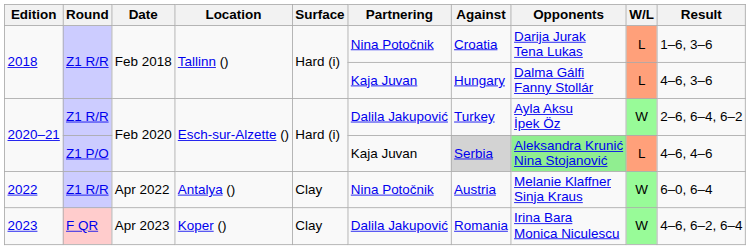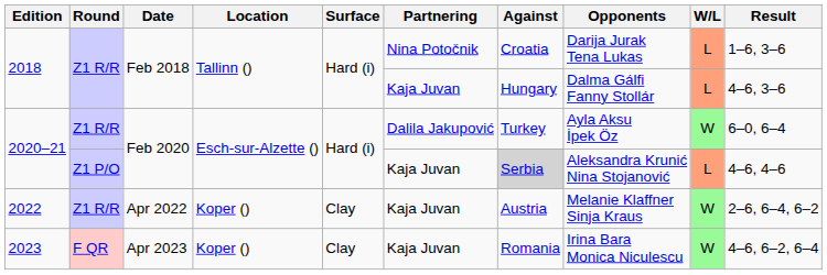 <table class="wikitable">
 <tr style="background:#eee;">
 <th>Edition</th>
 <th>Round</th>
 <th>Date</th>
 <th>Location</th>
 <th>Surface</th>
 <th>Partnering</th>
 <th>Against</th>
 <th>Opponents</th>
 <th>W/L</th>
 <th>Result</th>
 </tr>
 <tr>
 <td rowspan="2"><a href='#'>2018</a></td>
 <td bgcolor=#ccf rowspan="2"><a href='#'>Z1 R/R</a></td>
 <td rowspan="2">Feb 2018</td>
 <td rowspan="2"><a href='#'>Tallinn</a> ()</td>
 <td rowspan="2">Hard (i)</td>
 <td><a href='#'>Nina Potočnik</a></td>
 <td> <a href='#'>Croatia</a></td>
 <td><a href='#'>Darija Jurak</a> <br> <a href='#'>Tena Lukas</a></td>
 <td style="text-align:center; background:#FFA07A;">L</td>
 <td>1–6, 3–6</td>
 </tr>
 <tr>
 <td><a href='#'>Kaja Juvan</a></td>
 <td> <a href='#'>Hungary</a></td>
 <td><a href='#'>Dalma Gálfi</a> <br> <a href='#'>Fanny Stollár</a></td>
 <td style="text-align:center; background:#FFA07A;">L</td>
 <td>4–6, 3–6</td>
 </tr>
 <tr>
 <td rowspan="2"><a href='#'>2020–21</a></td>
 <td bgcolor=#ccf><a href='#'>Z1 R/R</a></td>
 <td rowspan="2">Feb 2020</td>
 <td rowspan="2"><a href='#'>Esch-sur-Alzette</a> ()</td>
 <td rowspan="2">Hard (i)</td>
 <td><a href='#'>Dalila Jakupović</a></td>
 <td> <a href='#'>Turkey</a></td>
 <td><a href='#'>Ayla Aksu</a> <br> <a href='#'>İpek Öz</a></td>
 <td style="text-align:center; background:#98fb98;">W</td>
-<td>2–6, 6–4, 6–2</td>
+<td>6–0, 6–4</td>
 </tr>
 <tr>
 <td bgcolor=#ccf><a href='#'>Z1 P/O</a></td>
 <td>Kaja Juvan</td>
 <td style="background: lightgrey;"> <a href='#'>Serbia</a></td>
-<td style="background: lightgreen;"><a href='#'>Aleksandra Krunić</a> <br> <a href='#'>Nina Stojanović</a></td>
+<td><a href='#'>Aleksandra Krunić</a> <br> <a href='#'>Nina Stojanović</a></td>
 <td style="text-align:center; background:#FFA07A;">L</td>
 <td>4–6, 4–6</td>
 </tr>
 <tr>
 <td><a href='#'>2022</a></td>
 <td bgcolor=#ccf><a href='#'>Z1 R/R</a></td>
 <td>Apr 2022</td>
-<td><a href='#'>Antalya</a> ()</td>
+<td><a href='#'>Koper</a> ()</td>
 <td>Clay</td>
-<td><a href='#'>Nina Potočnik</a></td>
+<td>Kaja Juvan</td>
 <td> <a href='#'>Austria</a></td>
 <td><a href='#'>Melanie Klaffner</a> <br> <a href='#'>Sinja Kraus</a></td>
 <td style="text-align:center; background:#98fb98;">W</td>
-<td>6–0, 6–4</td>
+<td>2–6, 6–4, 6–2</td>
 </tr>
 <tr>
 <td><a href='#'>2023</a></td>
 <td bgcolor=#fcc><a href='#'>F QR</a></td>
 <td>Apr 2023</td>
 <td><a href='#'>Koper</a> ()</td>
 <td>Clay</td>
-<td><a href='#'>Dalila Jakupović</a></td>
+<td>Kaja Juvan</td>
 <td> <a href='#'>Romania</a></td>
 <td><a href='#'>Irina Bara</a> <br> <a href='#'>Monica Niculescu</a></td>
 <td style="text-align:center; background:#98fb98;">W</td>
 <td>4–6, 6–2, 6–4</td>
 </tr>
 </table>
